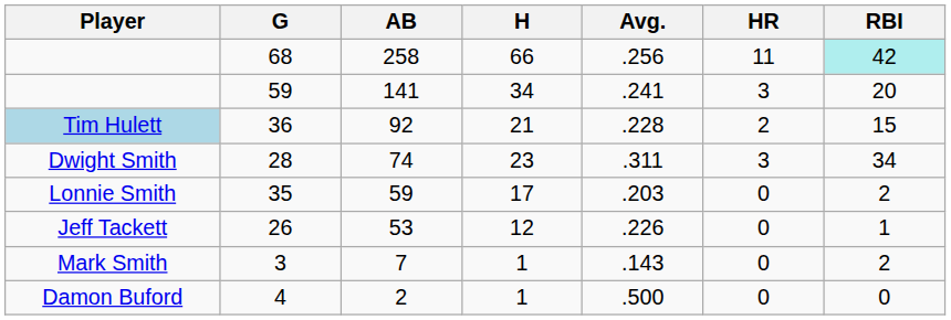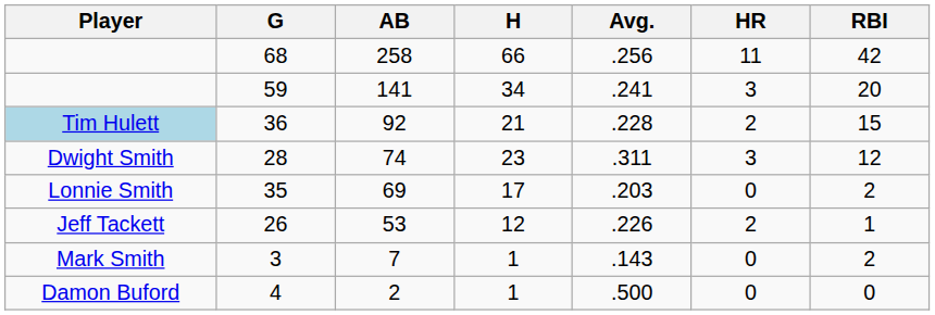 <table class="wikitable sortable">
 <tr>
 <th bgcolor="#DDDDFF" width="16%">Player</th>
 <th bgcolor="#DDDDFF" width="9%">G</th>
 <th bgcolor="#DDDDFF" width="9%">AB</th>
 <th bgcolor="#DDDDFF" width="9%">H</th>
 <th bgcolor="#DDDDFF" width="9%">Avg.</th>
 <th bgcolor="#DDDDFF" width="9%">HR</th>
 <th bgcolor="#DDDDFF" width="9%">RBI</th>
 </tr>
 <tr align="center">
 <td></td>
 <td>68</td>
 <td>258</td>
 <td>66</td>
 <td>.256</td>
 <td>11</td>
-<td style="background: paleturquoise;">42</td>
+<td>42</td>
 </tr>
 <tr align="center">
 <td></td>
 <td>59</td>
 <td>141</td>
 <td>34</td>
 <td>.241</td>
 <td>3</td>
 <td>20</td>
 </tr>
 <tr align="center">
 <td style="background: lightblue;"><a href='#'>Tim Hulett</a></td>
 <td>36</td>
 <td>92</td>
 <td>21</td>
 <td>.228</td>
 <td>2</td>
 <td>15</td>
 </tr>
 <tr align=center>
 <td><a href='#'>Dwight Smith</a></td>
 <td>28</td>
 <td>74</td>
 <td>23</td>
 <td>.311</td>
 <td>3</td>
-<td>34</td>
+<td>12</td>
 </tr>
 <tr align=center>
 <td><a href='#'>Lonnie Smith</a></td>
 <td>35</td>
-<td>59</td>
+<td>69</td>
 <td>17</td>
 <td>.203</td>
 <td>0</td>
 <td>2</td>
 </tr>
 <tr align=center>
 <td><a href='#'>Jeff Tackett</a></td>
 <td>26</td>
 <td>53</td>
 <td>12</td>
 <td>.226</td>
-<td>0</td>
+<td>2</td>
 <td>1</td>
 </tr>
 <tr align=center>
 <td><a href='#'>Mark Smith</a></td>
 <td>3</td>
 <td>7</td>
 <td>1</td>
 <td>.143</td>
 <td>0</td>
 <td>2</td>
 </tr>
 <tr align=center>
 <td><a href='#'>Damon Buford</a></td>
 <td>4</td>
 <td>2</td>
 <td>1</td>
 <td>.500</td>
 <td>0</td>
 <td>0</td>
 </tr>
 </table>
